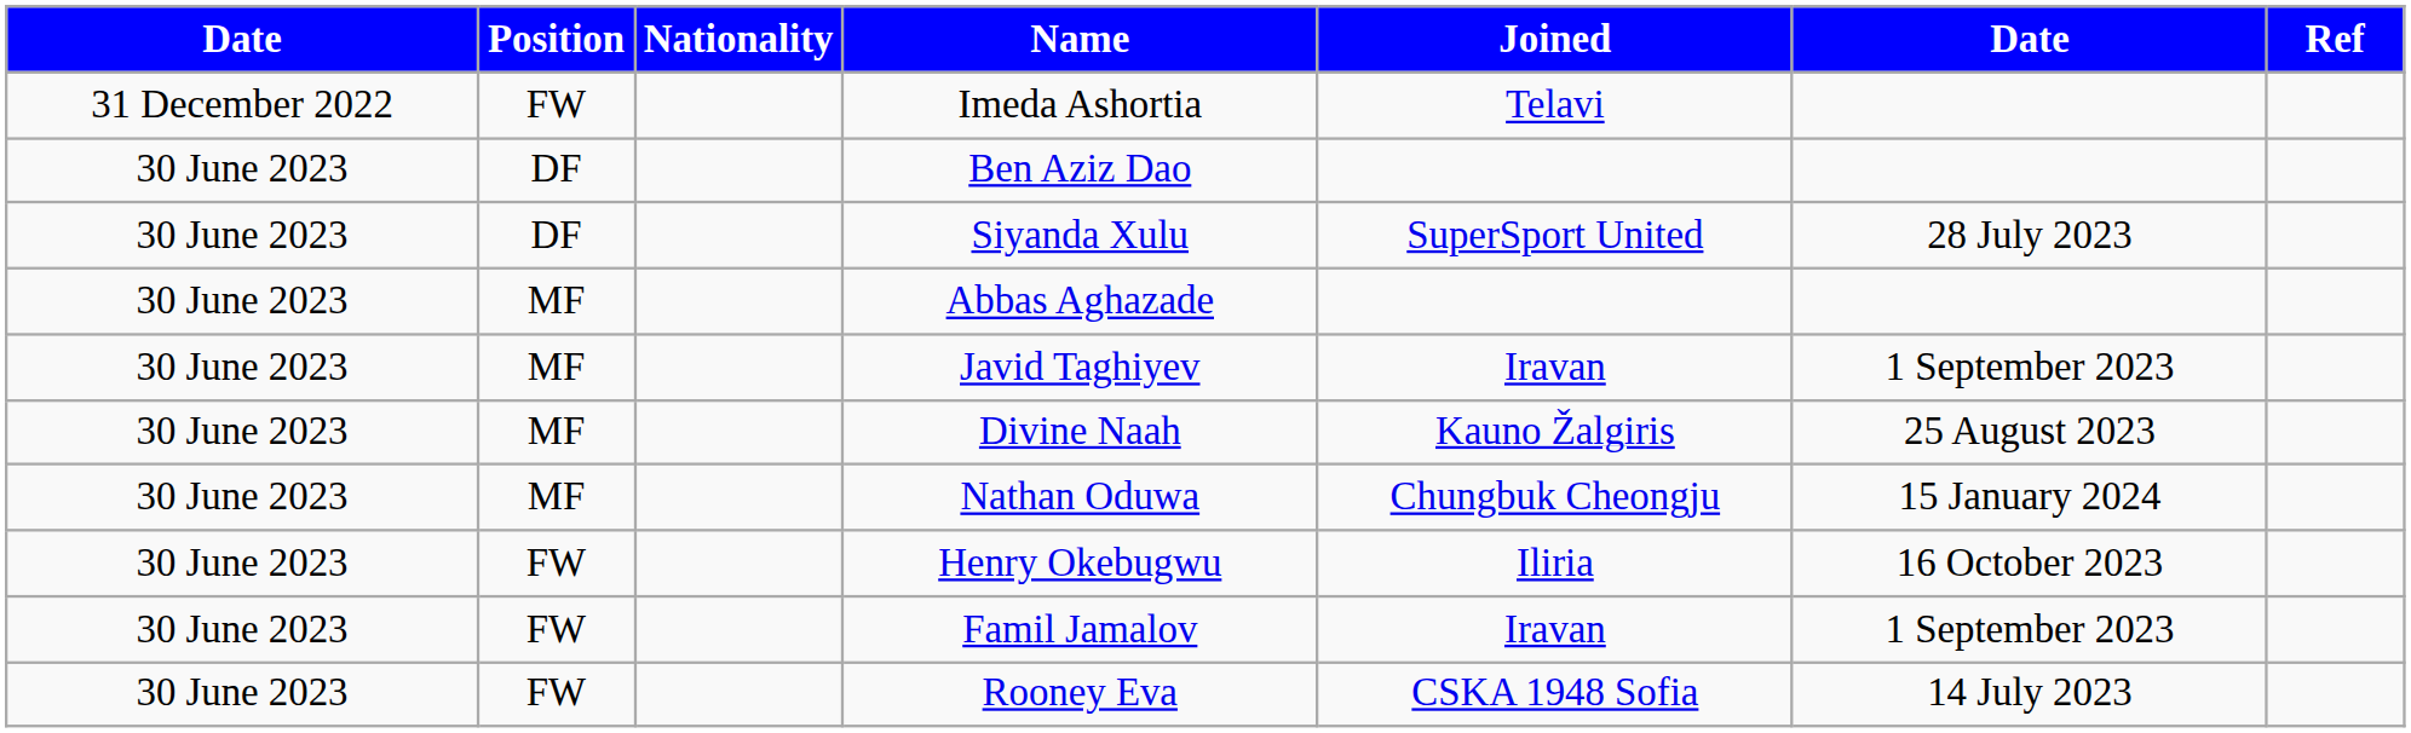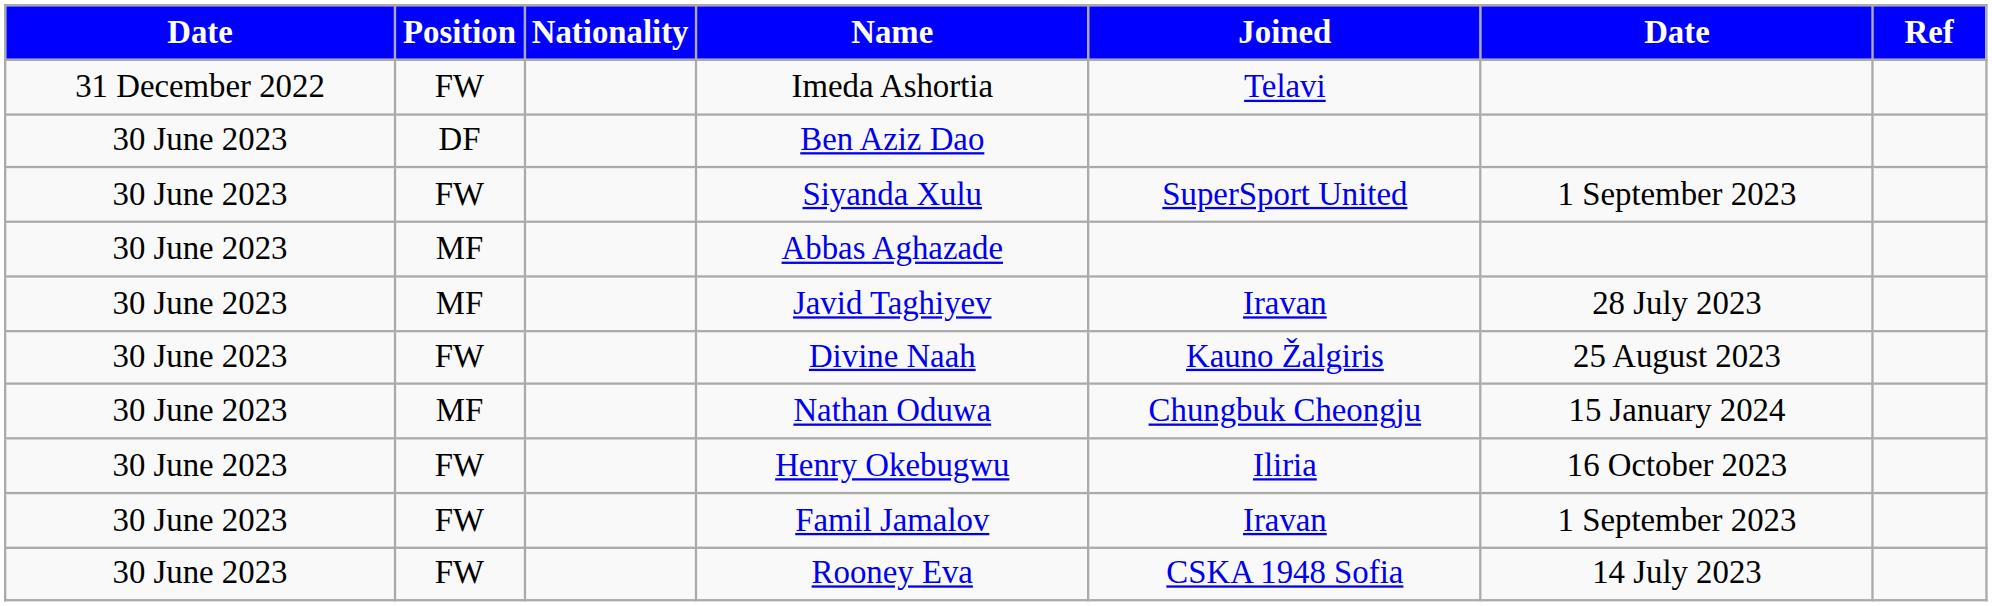 <table class="wikitable"  style="text-align:center; font-size:90%; ">
 <tr>
 <th style="background:#0000ff; color:#FFFFFF; width:200px;">Date</th>
 <th style="background:#0000ff; color:#FFFFFF; width:50px;">Position</th>
 <th style="background:#0000ff; color:#FFFFFF; width:50px;">Nationality</th>
 <th style="background:#0000ff; color:#FFFFFF; width:200px;">Name</th>
 <th style="background:#0000ff; color:#FFFFFF; width:200px;">Joined</th>
 <th style="background:#0000ff; color:#FFFFFF; width:200px;">Date</th>
 <th style="background:#0000ff; color:#FFFFFF; width:50px;">Ref</th>
 </tr>
 <tr>
 <td>31 December 2022</td>
 <td>FW</td>
 <td></td>
 <td>Imeda Ashortia</td>
 <td><a href='#'>Telavi</a></td>
 <td></td>
 <td></td>
 </tr>
 <tr>
 <td>30 June 2023</td>
 <td>DF</td>
 <td></td>
 <td><a href='#'>Ben Aziz Dao</a></td>
 <td></td>
 <td></td>
 <td></td>
 </tr>
 <tr>
 <td>30 June 2023</td>
-<td>DF</td>
+<td>FW</td>
 <td></td>
 <td><a href='#'>Siyanda Xulu</a></td>
 <td><a href='#'>SuperSport United</a></td>
-<td>28 July 2023</td>
+<td>1 September 2023</td>
 <td></td>
 </tr>
 <tr>
 <td>30 June 2023</td>
 <td>MF</td>
 <td></td>
 <td><a href='#'>Abbas Aghazade</a></td>
 <td></td>
 <td></td>
 <td></td>
 </tr>
 <tr>
 <td>30 June 2023</td>
 <td>MF</td>
 <td></td>
 <td><a href='#'>Javid Taghiyev</a></td>
 <td><a href='#'>Iravan</a></td>
-<td>1 September 2023</td>
+<td>28 July 2023</td>
 <td></td>
 </tr>
 <tr>
 <td>30 June 2023</td>
-<td>MF</td>
+<td>FW</td>
 <td></td>
 <td><a href='#'>Divine Naah</a></td>
 <td><a href='#'>Kauno Žalgiris</a></td>
 <td>25 August 2023</td>
 <td></td>
 </tr>
 <tr>
 <td>30 June 2023</td>
 <td>MF</td>
 <td></td>
 <td><a href='#'>Nathan Oduwa</a></td>
 <td><a href='#'>Chungbuk Cheongju</a></td>
 <td>15 January 2024</td>
 <td></td>
 </tr>
 <tr>
 <td>30 June 2023</td>
 <td>FW</td>
 <td></td>
 <td><a href='#'>Henry Okebugwu</a></td>
 <td><a href='#'>Iliria</a></td>
 <td>16 October 2023</td>
 <td></td>
 </tr>
 <tr>
 <td>30 June 2023</td>
 <td>FW</td>
 <td></td>
 <td><a href='#'>Famil Jamalov</a></td>
 <td><a href='#'>Iravan</a></td>
 <td>1 September 2023</td>
 <td></td>
 </tr>
 <tr>
 <td>30 June 2023</td>
 <td>FW</td>
 <td></td>
 <td><a href='#'>Rooney Eva</a></td>
 <td><a href='#'>CSKA 1948 Sofia</a></td>
 <td>14 July 2023</td>
 <td></td>
 </tr>
 </table>
